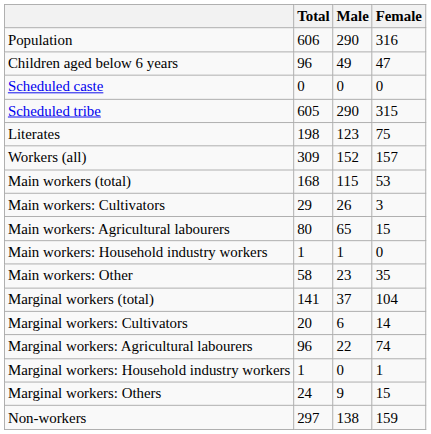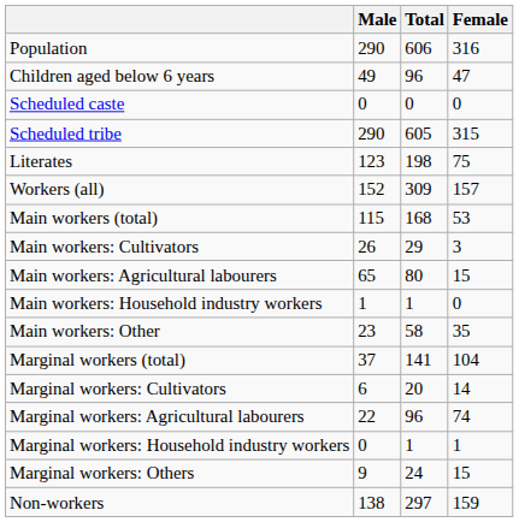 <table class="wikitable sortable">
 <tr>
 <th></th>
+<th>Male</th>
 <th>Total</th>
-<th>Male</th>
 <th>Female</th>
 </tr>
 <tr>
 <td>Population</td>
+<td>290</td>
 <td>606</td>
-<td>290</td>
 <td>316</td>
 </tr>
 <tr>
 <td>Children aged below 6 years</td>
+<td>49</td>
 <td>96</td>
-<td>49</td>
 <td>47</td>
 </tr>
 <tr>
 <td><a href='#'>Scheduled caste</a></td>
 <td>0</td>
 <td>0</td>
 <td>0</td>
 </tr>
 <tr>
 <td><a href='#'>Scheduled tribe</a></td>
+<td>290</td>
 <td>605</td>
-<td>290</td>
 <td>315</td>
 </tr>
 <tr>
 <td>Literates</td>
+<td>123</td>
 <td>198</td>
-<td>123</td>
 <td>75</td>
 </tr>
 <tr>
 <td>Workers (all)</td>
+<td>152</td>
 <td>309</td>
-<td>152</td>
 <td>157</td>
 </tr>
 <tr>
 <td>Main workers (total)</td>
+<td>115</td>
 <td>168</td>
-<td>115</td>
 <td>53</td>
 </tr>
 <tr>
 <td>Main workers: Cultivators</td>
+<td>26</td>
 <td>29</td>
-<td>26</td>
 <td>3</td>
 </tr>
 <tr>
 <td>Main workers: Agricultural labourers</td>
+<td>65</td>
 <td>80</td>
-<td>65</td>
 <td>15</td>
 </tr>
 <tr>
 <td>Main workers: Household industry workers</td>
 <td>1</td>
 <td>1</td>
 <td>0</td>
 </tr>
 <tr>
 <td>Main workers: Other</td>
+<td>23</td>
 <td>58</td>
-<td>23</td>
 <td>35</td>
 </tr>
 <tr>
 <td>Marginal workers (total)</td>
+<td>37</td>
 <td>141</td>
-<td>37</td>
 <td>104</td>
 </tr>
 <tr>
 <td>Marginal workers: Cultivators</td>
+<td>6</td>
 <td>20</td>
-<td>6</td>
 <td>14</td>
 </tr>
 <tr>
 <td>Marginal workers: Agricultural labourers</td>
+<td>22</td>
 <td>96</td>
-<td>22</td>
 <td>74</td>
 </tr>
 <tr>
 <td>Marginal workers: Household industry workers</td>
+<td>0</td>
 <td>1</td>
-<td>0</td>
 <td>1</td>
 </tr>
 <tr>
 <td>Marginal workers: Others</td>
+<td>9</td>
 <td>24</td>
-<td>9</td>
 <td>15</td>
 </tr>
 <tr>
 <td>Non-workers</td>
+<td>138</td>
 <td>297</td>
-<td>138</td>
 <td>159</td>
 </tr>
 </table>
